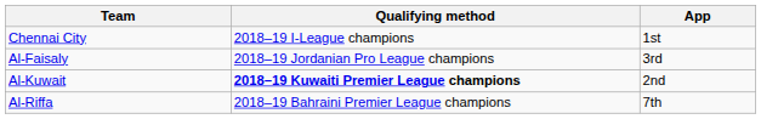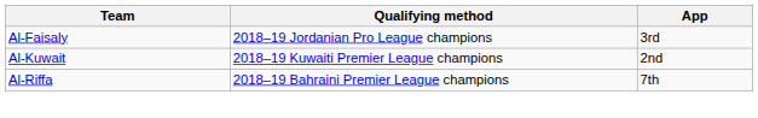 <table class="wikitable" style="table-layout:fixed;width:100%;">
 <tr>
 <th width=30%>Team</th>
 <th width=55%>Qualifying method</th>
 <th width=15%>App </th>
-</tr>
-<tr>
-<td> <a href='#'>Chennai City</a></td>
-<td><a href='#'>2018–19 I-League</a> champions</td>
-<td>1st</td>
 </tr>
 <tr>
 <td> <a href='#'>Al-Faisaly</a></td>
 <td><a href='#'>2018–19 Jordanian Pro League</a> champions</td>
 <td>3rd </td>
 </tr>
 <tr>
 <td> <a href='#'>Al-Kuwait</a></td>
-<td><strong><a href='#'>2018–19 Kuwaiti Premier League</a> champions</strong></td>
+<td><a href='#'>2018–19 Kuwaiti Premier League</a> champions</td>
 <td>2nd </td>
 </tr>
 <tr>
 <td> <a href='#'>Al-Riffa</a></td>
 <td><a href='#'>2018–19 Bahraini Premier League</a> champions</td>
 <td>7th </td>
 </tr>
 </table>
